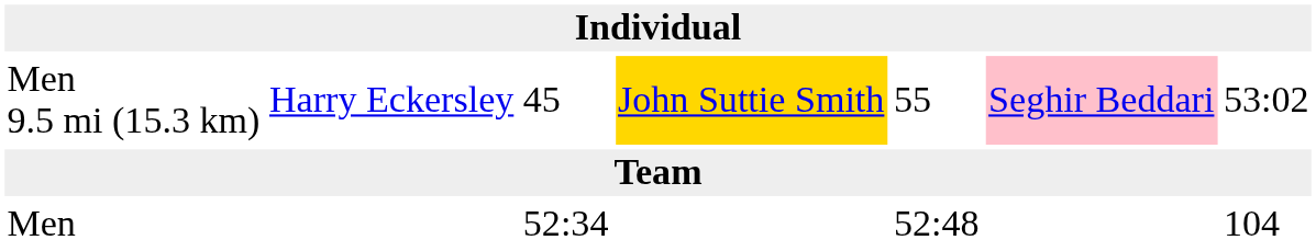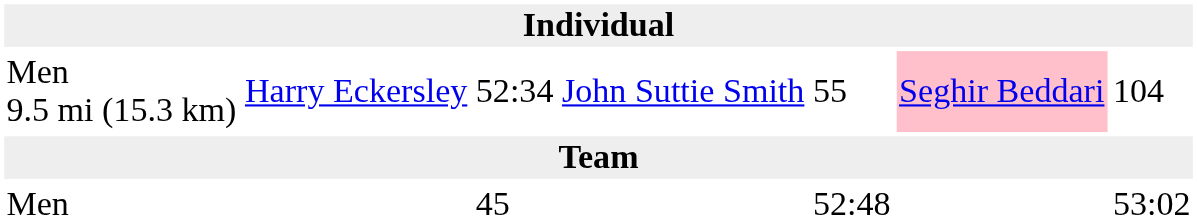 <table>
 <tr>
 <td colspan=7 bgcolor=#eeeeee style=text-align:center;><strong>Individual</strong></td>
 </tr>
 <tr>
 <td>Men<br>9.5 mi (15.3 km)</td>
 <td><a href='#'>Harry Eckersley</a><br></td>
-<td>45</td>
-<td style="background: gold;"><a href='#'>John Suttie Smith</a><br></td>
+<td>52:34</td>
+<td><a href='#'>John Suttie Smith</a><br></td>
 <td>55</td>
 <td style="background: pink;"><a href='#'>Seghir Beddari</a><br></td>
-<td>53:02</td>
+<td>104</td>
 </tr>
 <tr>
 <td colspan=7 bgcolor=#eeeeee style=text-align:center;><strong>Team</strong></td>
 </tr>
 <tr>
 <td>Men</td>
 <td></td>
-<td>52:34</td>
+<td>45</td>
 <td></td>
 <td>52:48</td>
 <td></td>
-<td>104</td>
+<td>53:02</td>
 </tr>
 </table>
